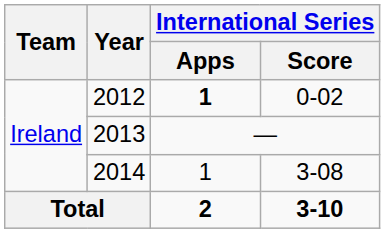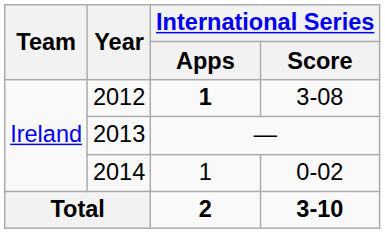 <table class="wikitable" style="text-align:center">
 <tr>
 <th rowspan="2">Team</th>
 <th rowspan="2">Year</th>
 <th colspan="2"><a href='#'>International Series</a></th>
 </tr>
 <tr>
 <th>Apps</th>
 <th>Score</th>
 </tr>
 <tr>
 <td rowspan="3"><a href='#'>Ireland</a></td>
 <td>2012</td>
 <td><strong>1</strong></td>
-<td>0-02</td>
+<td>3-08</td>
 </tr>
 <tr>
 <td>2013</td>
 <td colspan=2>—</td>
 </tr>
 <tr>
 <td>2014</td>
 <td>1</td>
-<td>3-08</td>
+<td>0-02</td>
 </tr>
 <tr>
 <th colspan="2">Total</th>
 <td><strong>2</strong></td>
 <td><strong>3-10</strong></td>
 </tr>
 </table>
